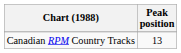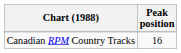 <table class="wikitable sortable">
 <tr>
 <th align="left">Chart (1988)</th>
 <th align="center">Peak<br>position</th>
 </tr>
 <tr>
 </tr>
 <tr>
 </tr>
 <tr>
 <td align="left">Canadian <em><a href='#'>RPM</a></em> Country Tracks</td>
-<td align="center">13</td>
+<td align="center">16</td>
 </tr>
 </table>
